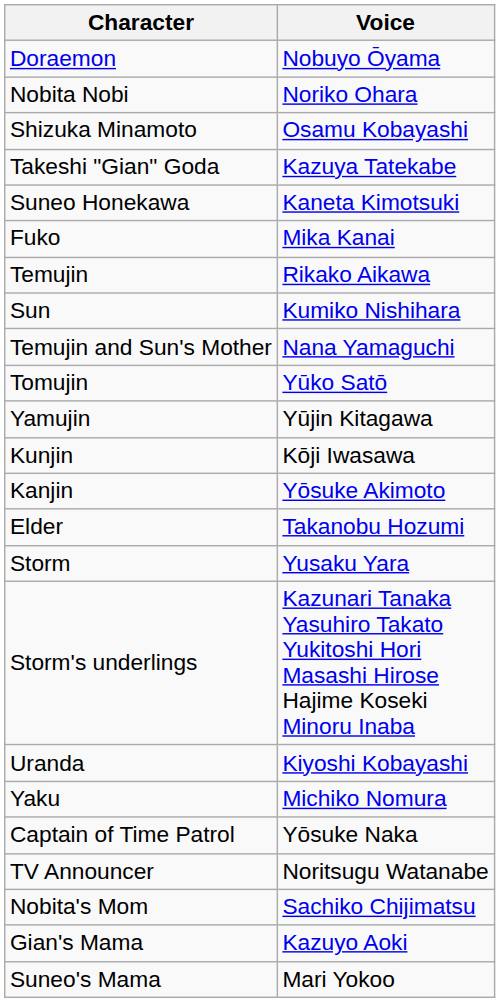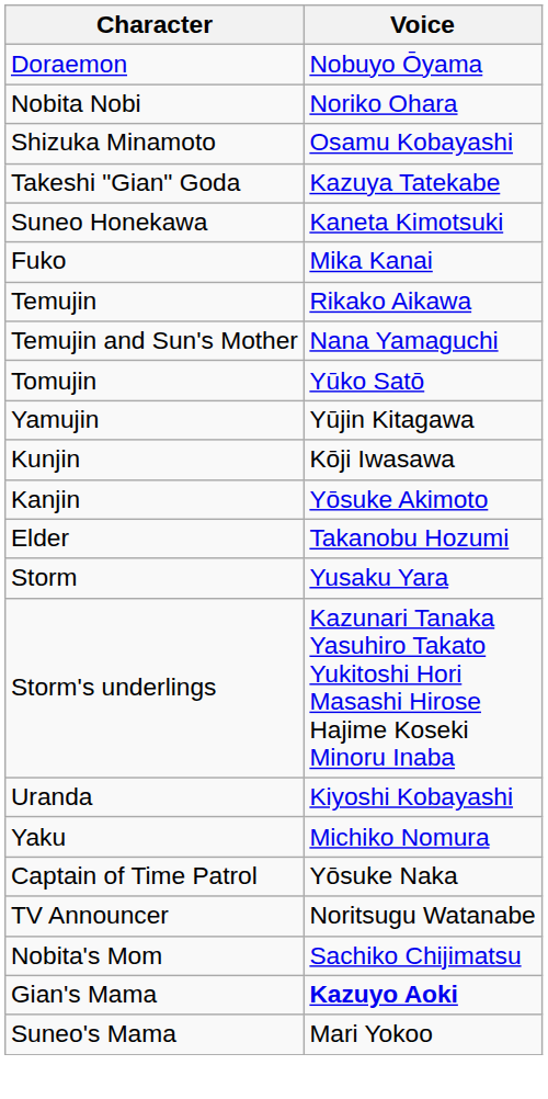 <table class="wikitable">
 <tr>
 <th>Character</th>
 <th>Voice</th>
 </tr>
 <tr>
 <td><a href='#'>Doraemon</a></td>
 <td><a href='#'>Nobuyo Ōyama</a></td>
 </tr>
 <tr>
 <td>Nobita Nobi</td>
 <td><a href='#'>Noriko Ohara</a></td>
 </tr>
 <tr>
 <td>Shizuka Minamoto</td>
 <td><a href='#'>Osamu Kobayashi</a></td>
 </tr>
 <tr>
 <td>Takeshi "Gian" Goda</td>
 <td><a href='#'>Kazuya Tatekabe</a></td>
 </tr>
 <tr>
 <td>Suneo Honekawa</td>
 <td><a href='#'>Kaneta Kimotsuki</a></td>
 </tr>
 <tr>
 <td>Fuko</td>
 <td><a href='#'>Mika Kanai</a></td>
 </tr>
 <tr>
 <td>Temujin</td>
 <td><a href='#'>Rikako Aikawa</a></td>
-</tr>
-<tr>
-<td>Sun</td>
-<td><a href='#'>Kumiko Nishihara</a></td>
 </tr>
 <tr>
 <td>Temujin and Sun's Mother</td>
 <td><a href='#'>Nana Yamaguchi</a></td>
 </tr>
 <tr>
 <td>Tomujin</td>
 <td><a href='#'>Yūko Satō</a></td>
 </tr>
 <tr>
 <td>Yamujin</td>
 <td>Yūjin Kitagawa</td>
 </tr>
 <tr>
 <td>Kunjin</td>
 <td>Kōji Iwasawa</td>
 </tr>
 <tr>
 <td>Kanjin</td>
 <td><a href='#'>Yōsuke Akimoto</a></td>
 </tr>
 <tr>
 <td>Elder</td>
 <td><a href='#'>Takanobu Hozumi</a></td>
 </tr>
 <tr>
 <td>Storm</td>
 <td><a href='#'>Yusaku Yara</a></td>
 </tr>
 <tr>
 <td>Storm's underlings</td>
 <td><a href='#'>Kazunari Tanaka</a><br><a href='#'>Yasuhiro Takato</a><br><a href='#'>Yukitoshi Hori</a><br><a href='#'>Masashi Hirose</a><br>Hajime Koseki<br><a href='#'>Minoru Inaba</a></td>
 </tr>
 <tr>
 <td>Uranda</td>
 <td><a href='#'>Kiyoshi Kobayashi</a></td>
 </tr>
 <tr>
 <td>Yaku</td>
 <td><a href='#'>Michiko Nomura</a></td>
 </tr>
 <tr>
 <td>Captain of Time Patrol</td>
 <td>Yōsuke Naka</td>
 </tr>
 <tr>
 <td>TV Announcer</td>
 <td>Noritsugu Watanabe</td>
 </tr>
 <tr>
 <td>Nobita's Mom</td>
 <td><a href='#'>Sachiko Chijimatsu</a></td>
 </tr>
 <tr>
 <td>Gian's Mama</td>
-<td><a href='#'>Kazuyo Aoki</a></td>
+<td><strong><a href='#'>Kazuyo Aoki</a></strong></td>
 </tr>
 <tr>
 <td>Suneo's Mama</td>
 <td>Mari Yokoo</td>
 </tr>
 </table>
